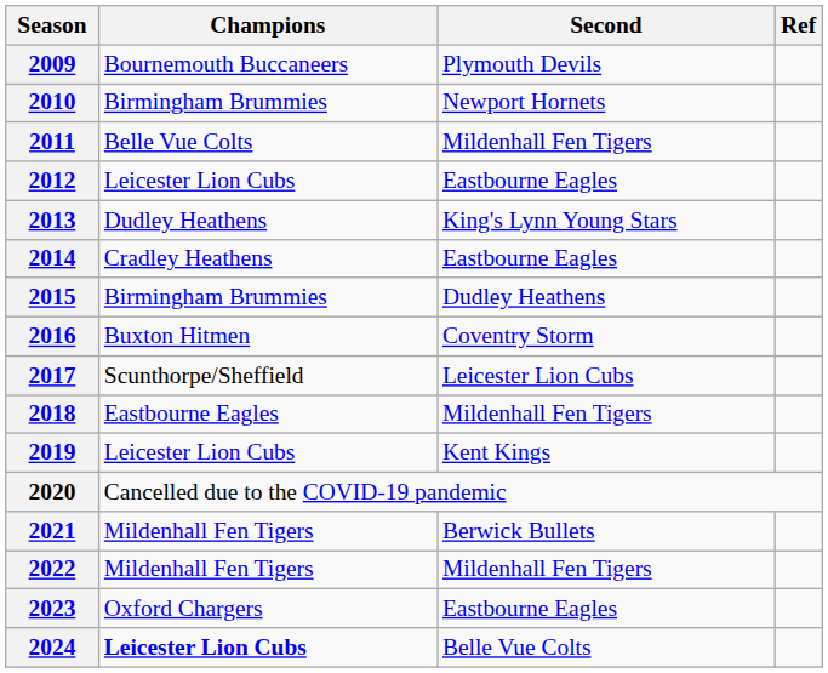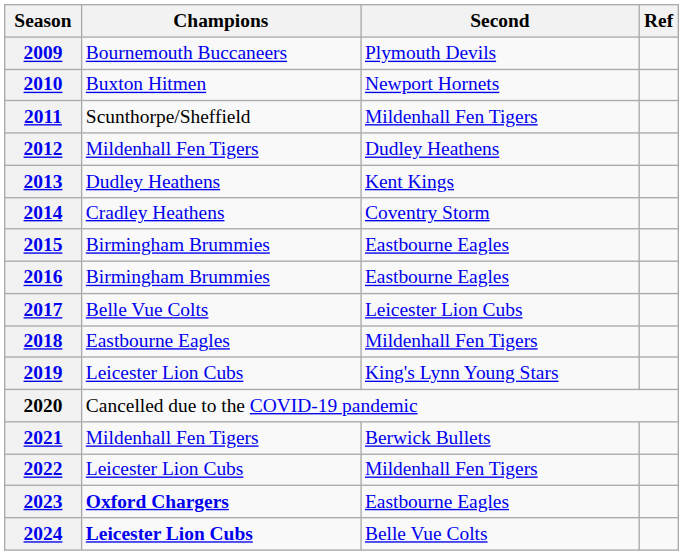 <table class="wikitable" style="font-size: 90%">
 <tr>
 <th width=50>Season</th>
 <th width=200>Champions</th>
 <th width=200>Second</th>
 <th width=20>Ref</th>
 </tr>
 <tr>
 <th><a href='#'>2009</a></th>
 <td><a href='#'>Bournemouth Buccaneers</a></td>
 <td><a href='#'>Plymouth Devils</a></td>
 <td></td>
 </tr>
 <tr>
 <th><a href='#'>2010</a></th>
-<td><a href='#'>Birmingham Brummies</a></td>
+<td><a href='#'>Buxton Hitmen</a></td>
 <td><a href='#'>Newport Hornets</a></td>
 <td></td>
 </tr>
 <tr>
 <th><a href='#'>2011</a></th>
-<td><a href='#'>Belle Vue Colts</a></td>
+<td>Scunthorpe/Sheffield</td>
 <td><a href='#'>Mildenhall Fen Tigers</a></td>
 <td></td>
 </tr>
 <tr>
 <th><a href='#'>2012</a></th>
-<td><a href='#'>Leicester Lion Cubs</a></td>
-<td><a href='#'>Eastbourne Eagles</a></td>
+<td><a href='#'>Mildenhall Fen Tigers</a></td>
+<td><a href='#'>Dudley Heathens</a></td>
 <td></td>
 </tr>
 <tr>
 <th><a href='#'>2013</a></th>
 <td><a href='#'>Dudley Heathens</a></td>
-<td><a href='#'>King's Lynn Young Stars</a></td>
+<td><a href='#'>Kent Kings</a></td>
 <td></td>
 </tr>
 <tr>
 <th><a href='#'>2014</a></th>
 <td><a href='#'>Cradley Heathens</a></td>
-<td><a href='#'>Eastbourne Eagles</a></td>
+<td><a href='#'>Coventry Storm</a></td>
 <td></td>
 </tr>
 <tr>
 <th><a href='#'>2015</a></th>
 <td><a href='#'>Birmingham Brummies</a></td>
-<td><a href='#'>Dudley Heathens</a></td>
+<td><a href='#'>Eastbourne Eagles</a></td>
 <td></td>
 </tr>
 <tr>
 <th><a href='#'>2016</a></th>
-<td><a href='#'>Buxton Hitmen</a></td>
-<td><a href='#'>Coventry Storm</a></td>
+<td><a href='#'>Birmingham Brummies</a></td>
+<td><a href='#'>Eastbourne Eagles</a></td>
 <td></td>
 </tr>
 <tr>
 <th><a href='#'>2017</a></th>
-<td>Scunthorpe/Sheffield</td>
+<td><a href='#'>Belle Vue Colts</a></td>
 <td><a href='#'>Leicester Lion Cubs</a></td>
 <td></td>
 </tr>
 <tr>
 <th><a href='#'>2018</a></th>
 <td><a href='#'>Eastbourne Eagles</a></td>
 <td><a href='#'>Mildenhall Fen Tigers</a></td>
 <td></td>
 </tr>
 <tr>
 <th><a href='#'>2019</a></th>
 <td><a href='#'>Leicester Lion Cubs</a></td>
-<td><a href='#'>Kent Kings</a></td>
+<td><a href='#'>King's Lynn Young Stars</a></td>
 <td></td>
 </tr>
 <tr>
 <th>2020</th>
 <td colspan="3">Cancelled due to the <a href='#'>COVID-19 pandemic</a></td>
 </tr>
 <tr>
 <th><a href='#'>2021</a></th>
 <td><a href='#'>Mildenhall Fen Tigers</a></td>
 <td><a href='#'>Berwick Bullets</a></td>
 <td></td>
 </tr>
 <tr>
 <th><a href='#'>2022</a></th>
-<td><a href='#'>Mildenhall Fen Tigers</a></td>
+<td><a href='#'>Leicester Lion Cubs</a></td>
 <td><a href='#'>Mildenhall Fen Tigers</a></td>
 <td></td>
 </tr>
 <tr>
 <th><a href='#'>2023</a></th>
-<td><a href='#'>Oxford Chargers</a></td>
+<td><strong><a href='#'>Oxford Chargers</a></strong></td>
 <td><a href='#'>Eastbourne Eagles</a></td>
 <td></td>
 </tr>
 <tr>
 <th><a href='#'>2024</a></th>
 <td><strong><a href='#'>Leicester Lion Cubs</a></strong></td>
 <td><a href='#'>Belle Vue Colts</a></td>
 <td></td>
 </tr>
 </table>
